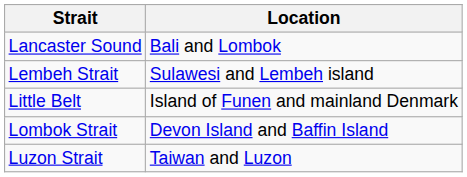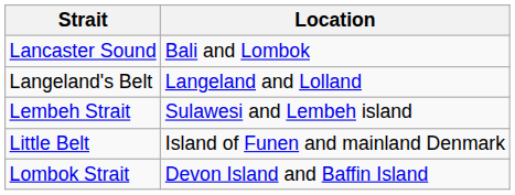 <table class="wikitable sortable">
 <tr>
 <th>Strait</th>
 <th>Location</th>
 </tr>
 <tr>
 <td><a href='#'>Lancaster Sound</a></td>
 <td><a href='#'>Bali</a> and <a href='#'>Lombok</a></td>
+</tr>
+<tr>
+<td>Langeland's Belt</td>
+<td><a href='#'>Langeland</a> and <a href='#'>Lolland</a></td>
 </tr>
 <tr>
 <td><a href='#'>Lembeh Strait</a></td>
 <td><a href='#'>Sulawesi</a> and <a href='#'>Lembeh</a> island</td>
 </tr>
 <tr>
 <td><a href='#'>Little Belt</a></td>
 <td>Island of <a href='#'>Funen</a> and mainland Denmark</td>
 </tr>
 <tr>
 <td><a href='#'>Lombok Strait</a></td>
 <td><a href='#'>Devon Island</a> and <a href='#'>Baffin Island</a></td>
 </tr>
-<tr>
-<td><a href='#'>Luzon Strait</a></td>
-<td><a href='#'>Taiwan</a> and <a href='#'>Luzon</a></td>
-</tr>
 </table>
